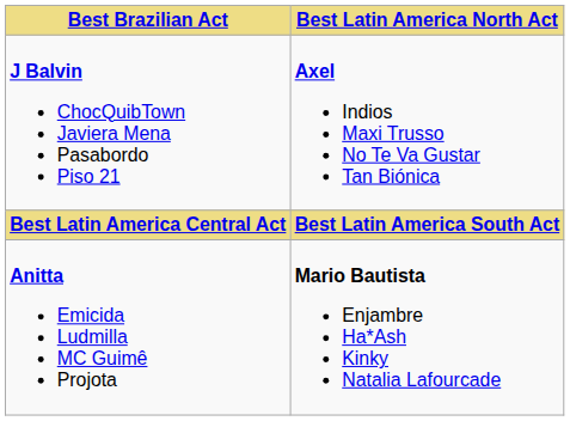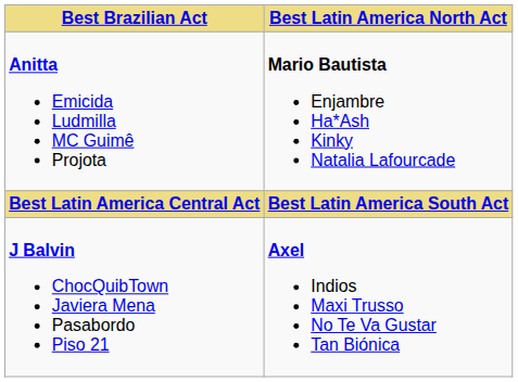 <table class=wikitable style="width=100%">
 <tr>
 <th style="background:#EEDD85; width=50%"><a href='#'>Best Brazilian Act</a></th>
 <th style="background:#EEDD85; width=50%"><a href='#'>Best Latin America North Act</a></th>
 </tr>
 <tr>
-<td valign="top"><br><strong><a href='#'>J Balvin</a></strong><ul><li><a href='#'>ChocQuibTown</a></li><li><a href='#'>Javiera Mena</a></li><li>Pasabordo</li><li><a href='#'>Piso 21</a></li></ul></td>
-<td valign="top"><br><strong><a href='#'>Axel</a></strong><ul><li>Indios</li><li><a href='#'>Maxi Trusso</a></li><li><a href='#'>No Te Va Gustar</a></li><li><a href='#'>Tan Biónica</a></li></ul></td>
+<td valign="top"><br><strong><a href='#'>Anitta</a></strong><ul><li><a href='#'>Emicida</a></li><li><a href='#'>Ludmilla</a></li><li><a href='#'>MC Guimê</a></li><li>Projota</li></ul></td>
+<td valign="top"><br><strong>Mario Bautista</strong><ul><li>Enjambre</li><li><a href='#'>Ha*Ash</a></li><li><a href='#'>Kinky</a></li><li><a href='#'>Natalia Lafourcade</a></li></ul></td>
 </tr>
 <tr>
 <th style="background:#EEDD85; width=50%"><a href='#'>Best Latin America Central Act</a></th>
 <th style="background:#EEDD85; width=50%"><a href='#'>Best Latin America South Act</a></th>
 </tr>
 <tr>
-<td valign="top"><br><strong><a href='#'>Anitta</a></strong><ul><li><a href='#'>Emicida</a></li><li><a href='#'>Ludmilla</a></li><li><a href='#'>MC Guimê</a></li><li>Projota</li></ul></td>
-<td valign="top"><br><strong>Mario Bautista</strong><ul><li>Enjambre</li><li><a href='#'>Ha*Ash</a></li><li><a href='#'>Kinky</a></li><li><a href='#'>Natalia Lafourcade</a></li></ul></td>
+<td valign="top"><br><strong><a href='#'>J Balvin</a></strong><ul><li><a href='#'>ChocQuibTown</a></li><li><a href='#'>Javiera Mena</a></li><li>Pasabordo</li><li><a href='#'>Piso 21</a></li></ul></td>
+<td valign="top"><br><strong><a href='#'>Axel</a></strong><ul><li>Indios</li><li><a href='#'>Maxi Trusso</a></li><li><a href='#'>No Te Va Gustar</a></li><li><a href='#'>Tan Biónica</a></li></ul></td>
 </tr>
 </table>
